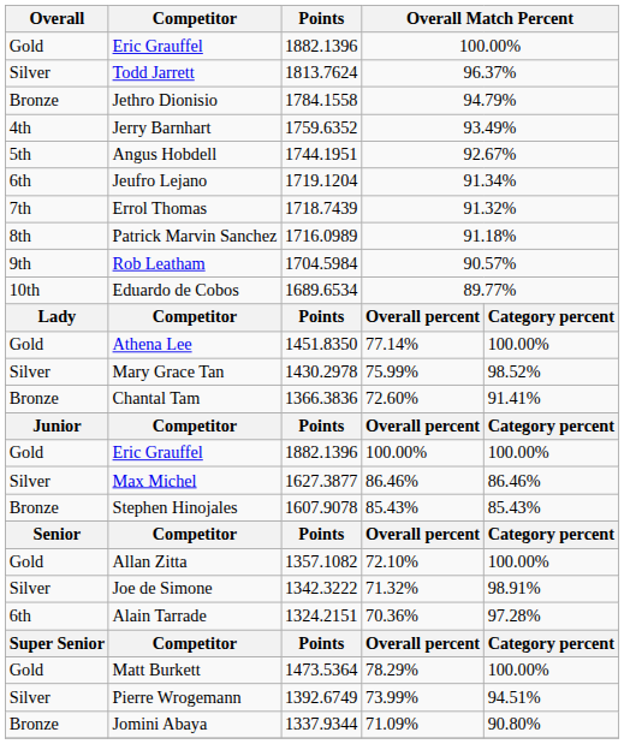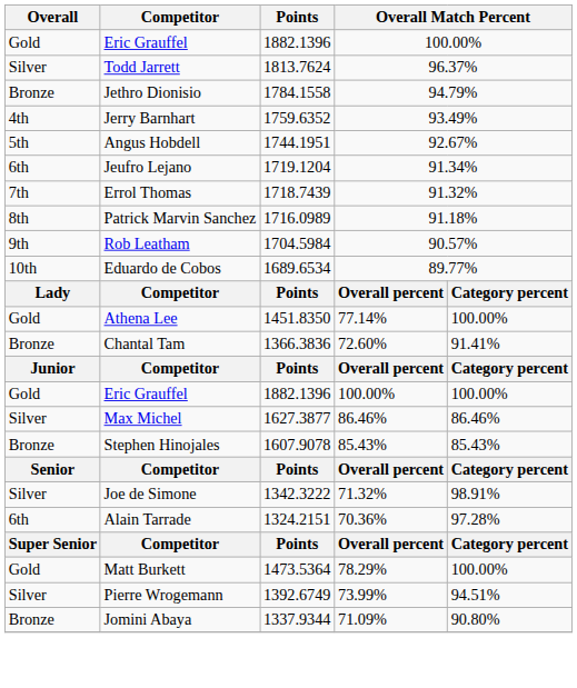 <table class="wikitable sortable" style="text-align: left;">
 <tr>
 <th>Overall</th>
 <th>Competitor</th>
 <th>Points</th>
 <th colspan="2">Overall Match Percent</th>
 </tr>
 <tr>
 <td> Gold</td>
 <td> <a href='#'>Eric Grauffel</a></td>
 <td>1882.1396</td>
 <td colspan="2" style="text-align: center;">100.00%</td>
 </tr>
 <tr>
 <td> Silver</td>
 <td> <a href='#'>Todd Jarrett</a></td>
 <td>1813.7624</td>
 <td colspan="2" style="text-align: center;">96.37%</td>
 </tr>
 <tr>
 <td> Bronze</td>
 <td> Jethro Dionisio</td>
 <td>1784.1558</td>
 <td colspan="2" style="text-align: center;">94.79%</td>
 </tr>
 <tr>
 <td>4th</td>
 <td> Jerry Barnhart</td>
 <td>1759.6352</td>
 <td colspan="2" style="text-align: center;">93.49%</td>
 </tr>
 <tr>
 <td>5th</td>
 <td> Angus Hobdell</td>
 <td>1744.1951</td>
 <td colspan="2" style="text-align: center;">92.67%</td>
 </tr>
 <tr>
 <td>6th</td>
 <td> Jeufro Lejano</td>
 <td>1719.1204</td>
 <td colspan="2" style="text-align: center;">91.34%</td>
 </tr>
 <tr>
 <td>7th</td>
 <td> Errol Thomas</td>
 <td>1718.7439</td>
 <td colspan="2" style="text-align: center;">91.32%</td>
 </tr>
 <tr>
 <td>8th</td>
 <td> Patrick Marvin Sanchez</td>
 <td>1716.0989</td>
 <td colspan="2" style="text-align: center;">91.18%</td>
 </tr>
 <tr>
 <td>9th</td>
 <td> <a href='#'>Rob Leatham</a></td>
 <td>1704.5984</td>
 <td colspan="2" style="text-align: center;">90.57%</td>
 </tr>
 <tr>
 <td>10th</td>
 <td> Eduardo de Cobos</td>
 <td>1689.6534</td>
 <td colspan="2" style="text-align: center;">89.77%</td>
 </tr>
 <tr>
 <th>Lady</th>
 <th>Competitor</th>
 <th>Points</th>
 <th>Overall percent</th>
 <th>Category percent</th>
 </tr>
 <tr>
 <td> Gold</td>
 <td> <a href='#'>Athena Lee</a></td>
 <td>1451.8350</td>
 <td>77.14%</td>
 <td>100.00%</td>
 </tr>
 <tr>
-<td> Silver</td>
-<td> Mary Grace Tan</td>
-<td>1430.2978</td>
-<td>75.99%</td>
-<td>98.52%</td>
-</tr>
-<tr>
 <td> Bronze</td>
 <td> Chantal Tam</td>
 <td>1366.3836</td>
 <td>72.60%</td>
 <td>91.41%</td>
 </tr>
 <tr>
 <th>Junior</th>
 <th>Competitor</th>
 <th>Points</th>
 <th>Overall percent</th>
 <th>Category percent</th>
 </tr>
 <tr>
 <td> Gold</td>
 <td> <a href='#'>Eric Grauffel</a></td>
 <td>1882.1396</td>
 <td>100.00%</td>
 <td>100.00%</td>
 </tr>
 <tr>
 <td> Silver</td>
 <td> <a href='#'>Max Michel</a></td>
 <td>1627.3877</td>
 <td>86.46%</td>
 <td>86.46%</td>
 </tr>
 <tr>
 <td> Bronze</td>
 <td> Stephen Hinojales</td>
 <td>1607.9078</td>
 <td>85.43%</td>
 <td>85.43%</td>
 </tr>
 <tr>
 <th>Senior</th>
 <th>Competitor</th>
 <th>Points</th>
 <th>Overall percent</th>
 <th>Category percent</th>
-</tr>
-<tr>
-<td> Gold</td>
-<td> Allan Zitta</td>
-<td>1357.1082</td>
-<td>72.10%</td>
-<td>100.00%</td>
 </tr>
 <tr>
 <td> Silver</td>
 <td> Joe de Simone</td>
 <td>1342.3222</td>
 <td>71.32%</td>
 <td>98.91%</td>
 </tr>
 <tr>
 <td>6th</td>
 <td> Alain Tarrade</td>
 <td>1324.2151</td>
 <td>70.36%</td>
 <td>97.28%</td>
 </tr>
 <tr>
 <th>Super Senior</th>
 <th>Competitor</th>
 <th>Points</th>
 <th>Overall percent</th>
 <th>Category percent</th>
 </tr>
 <tr>
 <td> Gold</td>
 <td> Matt Burkett</td>
 <td>1473.5364</td>
 <td>78.29%</td>
 <td>100.00%</td>
 </tr>
 <tr>
 <td> Silver</td>
 <td> Pierre Wrogemann</td>
 <td>1392.6749</td>
 <td>73.99%</td>
 <td>94.51%</td>
 </tr>
 <tr>
 <td> Bronze</td>
 <td> Jomini Abaya</td>
 <td>1337.9344</td>
 <td>71.09%</td>
 <td>90.80%</td>
 </tr>
 <tr>
 </tr>
 </table>
